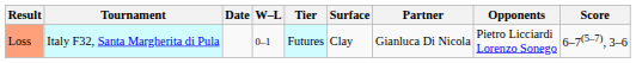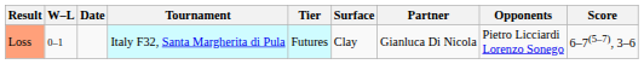 <table class="sortable wikitable">
 <tr>
 <th>Result</th>
+<th class="unsortable">W–L</th>
+<th>Date</th>
 <th>Tournament</th>
-<th>Date</th>
-<th class="unsortable">W–L</th>
 <th>Tier</th>
 <th>Surface</th>
 <th>Partner</th>
 <th>Opponents</th>
 <th class="unsortable">Score</th>
 </tr>
 <tr>
 <td bgcolor=#FFA07A>Loss</td>
+<td><small>0–1</small></td>
+<td></td>
 <td style="background:#cffcff;">Italy F32, <a href='#'>Santa Margherita di Pula</a></td>
-<td></td>
-<td><small>0–1</small></td>
 <td style="background:#cffcff;">Futures</td>
 <td>Clay</td>
 <td> Gianluca Di Nicola</td>
 <td> Pietro Licciardi<br> <a href='#'>Lorenzo Sonego</a></td>
 <td>6–7<sup>(5–7)</sup>, 3–6</td>
 </tr>
 </table>
